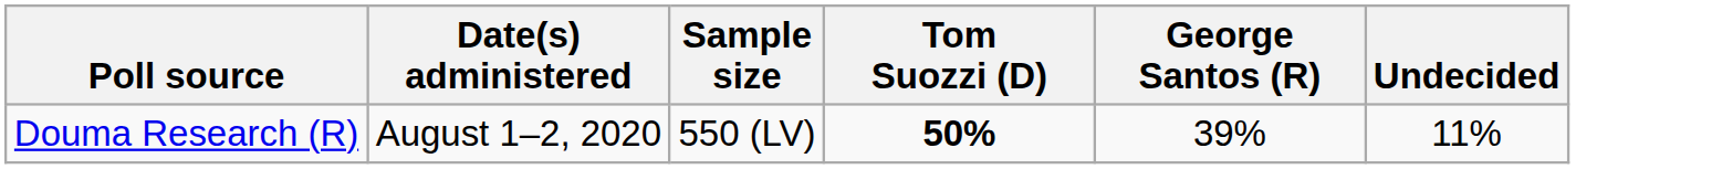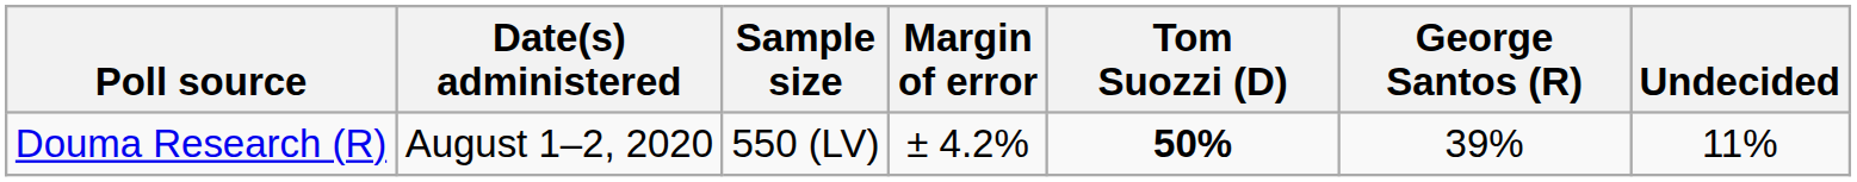 <table class="wikitable" style="font-size:90%;text-align:center;">
 <tr valign=bottom>
 <th>Poll source</th>
 <th>Date(s)<br>administered</th>
 <th>Sample<br>size</th>
+<th>Margin<br>of error</th>
 <th style="width:100px;">Tom<br>Suozzi (D)</th>
 <th style="width:100px;">George<br>Santos (R)</th>
 <th>Undecided</th>
 </tr>
 <tr>
 <td style="text-align:left;"><a href='#'>Douma Research (R)</a></td>
 <td>August 1–2, 2020</td>
 <td>550 (LV)</td>
+<td>± 4.2%</td>
 <td><strong>50%</strong></td>
 <td>39%</td>
 <td>11%</td>
 </tr>
 </table>
